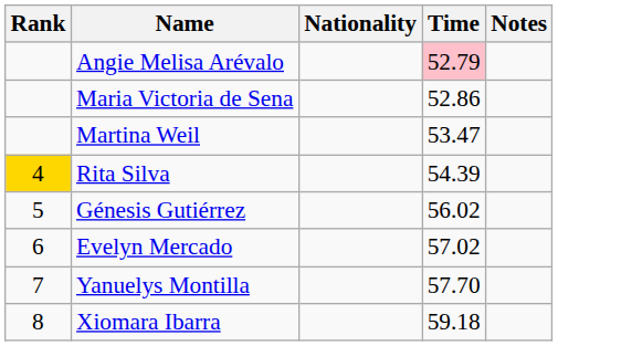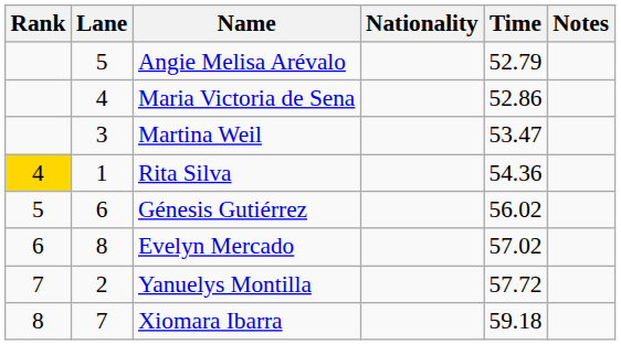 <table class="wikitable sortable" style="text-align:center">
 <tr>
 <th>Rank</th>
+<th>Lane</th>
 <th>Name</th>
 <th>Nationality</th>
 <th>Time</th>
 <th>Notes</th>
 </tr>
 <tr>
 <td></td>
+<td>5</td>
 <td align=left><a href='#'>Angie Melisa Arévalo</a></td>
 <td align=left></td>
-<td style="background: pink;">52.79</td>
+<td>52.79</td>
 <td></td>
 </tr>
 <tr>
 <td></td>
+<td>4</td>
 <td align=left><a href='#'>Maria Victoria de Sena</a></td>
 <td align=left></td>
 <td>52.86</td>
 <td></td>
 </tr>
 <tr>
 <td></td>
+<td>3</td>
 <td align=left><a href='#'>Martina Weil</a></td>
 <td align=left></td>
 <td>53.47</td>
 <td></td>
 </tr>
 <tr>
 <td style="background: gold;">4</td>
+<td>1</td>
 <td align=left><a href='#'>Rita Silva</a></td>
 <td align=left></td>
-<td>54.39</td>
+<td>54.36</td>
 <td></td>
 </tr>
 <tr>
 <td>5</td>
+<td>6</td>
 <td align=left><a href='#'>Génesis Gutiérrez</a></td>
 <td align=left></td>
 <td>56.02</td>
 <td></td>
 </tr>
 <tr>
 <td>6</td>
+<td>8</td>
 <td align=left><a href='#'>Evelyn Mercado</a></td>
 <td align=left></td>
 <td>57.02</td>
 <td></td>
 </tr>
 <tr>
 <td>7</td>
+<td>2</td>
 <td align=left><a href='#'>Yanuelys Montilla</a></td>
 <td align=left></td>
-<td>57.70</td>
+<td>57.72</td>
 <td></td>
 </tr>
 <tr>
 <td>8</td>
+<td>7</td>
 <td align=left><a href='#'>Xiomara Ibarra</a></td>
 <td align=left></td>
 <td>59.18</td>
 <td></td>
 </tr>
 </table>
